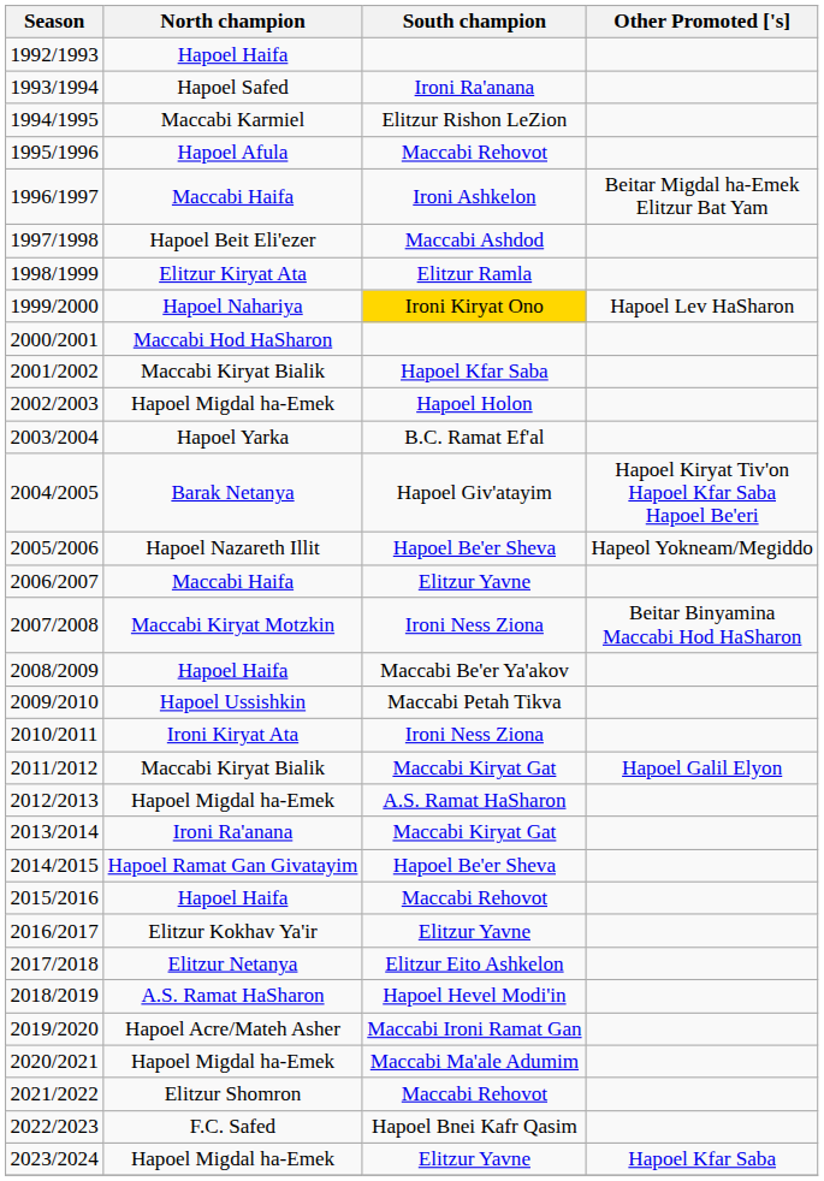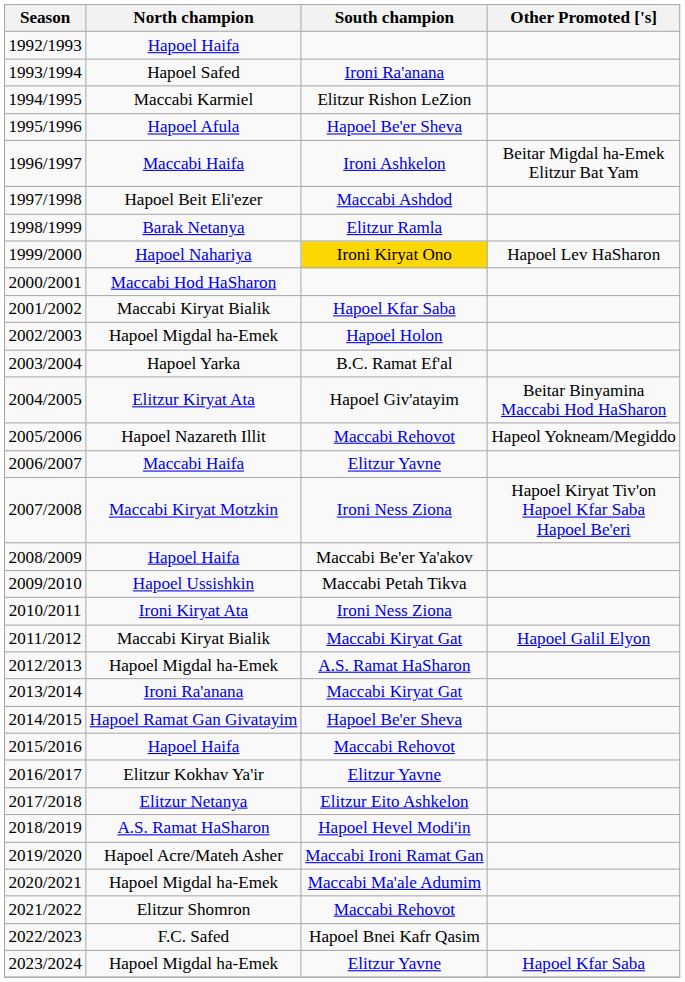 <table class="wikitable sortable" style="text-align:center">
 <tr>
 <th>Season</th>
 <th>North champion</th>
 <th>South champion</th>
 <th>Other Promoted ['s]</th>
 </tr>
 <tr>
 <td>1992/1993</td>
 <td><a href='#'>Hapoel Haifa</a></td>
 <td></td>
 <td></td>
 </tr>
 <tr>
 <td>1993/1994</td>
 <td>Hapoel Safed</td>
 <td><a href='#'>Ironi Ra'anana</a></td>
 <td></td>
 </tr>
 <tr>
 <td>1994/1995</td>
 <td>Maccabi Karmiel</td>
 <td>Elitzur Rishon LeZion</td>
 <td></td>
 </tr>
 <tr>
 <td>1995/1996</td>
 <td><a href='#'>Hapoel Afula</a></td>
-<td><a href='#'>Maccabi Rehovot</a></td>
+<td><a href='#'>Hapoel Be'er Sheva</a></td>
 <td></td>
 </tr>
 <tr>
 <td>1996/1997</td>
 <td><a href='#'>Maccabi Haifa</a></td>
 <td><a href='#'>Ironi Ashkelon</a></td>
 <td>Beitar Migdal ha-Emek<br> Elitzur Bat Yam</td>
 </tr>
 <tr>
 <td>1997/1998</td>
 <td>Hapoel Beit Eli'ezer</td>
 <td><a href='#'>Maccabi Ashdod</a></td>
 <td></td>
 </tr>
 <tr>
 <td>1998/1999</td>
-<td><a href='#'>Elitzur Kiryat Ata</a></td>
+<td><a href='#'>Barak Netanya</a></td>
 <td><a href='#'>Elitzur Ramla</a></td>
 <td></td>
 </tr>
 <tr>
 <td>1999/2000</td>
 <td><a href='#'>Hapoel Nahariya</a></td>
 <td style="background: gold;">Ironi Kiryat Ono</td>
 <td>Hapoel Lev HaSharon</td>
 </tr>
 <tr>
 <td>2000/2001</td>
 <td><a href='#'>Maccabi Hod HaSharon</a></td>
 <td></td>
 <td></td>
 </tr>
 <tr>
 <td>2001/2002</td>
 <td>Maccabi Kiryat Bialik</td>
 <td><a href='#'>Hapoel Kfar Saba</a></td>
 <td></td>
 </tr>
 <tr>
 <td>2002/2003</td>
 <td>Hapoel Migdal ha-Emek</td>
 <td><a href='#'>Hapoel Holon</a></td>
 <td></td>
 </tr>
 <tr>
 <td>2003/2004</td>
 <td>Hapoel Yarka</td>
 <td>B.C. Ramat Ef'al</td>
 <td></td>
 </tr>
 <tr>
 <td>2004/2005</td>
-<td><a href='#'>Barak Netanya</a></td>
+<td><a href='#'>Elitzur Kiryat Ata</a></td>
 <td>Hapoel Giv'atayim</td>
-<td>Hapoel Kiryat Tiv'on<br> <a href='#'>Hapoel Kfar Saba</a><br> <a href='#'>Hapoel Be'eri</a></td>
+<td>Beitar Binyamina<br> <a href='#'>Maccabi Hod HaSharon</a></td>
 </tr>
 <tr>
 <td>2005/2006</td>
 <td>Hapoel Nazareth Illit</td>
-<td><a href='#'>Hapoel Be'er Sheva</a></td>
+<td><a href='#'>Maccabi Rehovot</a></td>
 <td>Hapeol Yokneam/Megiddo</td>
 </tr>
 <tr>
 <td>2006/2007</td>
 <td><a href='#'>Maccabi Haifa</a></td>
 <td><a href='#'>Elitzur Yavne</a></td>
 <td></td>
 </tr>
 <tr>
 <td>2007/2008</td>
 <td><a href='#'>Maccabi Kiryat Motzkin</a></td>
 <td><a href='#'>Ironi Ness Ziona</a></td>
-<td>Beitar Binyamina<br> <a href='#'>Maccabi Hod HaSharon</a></td>
+<td>Hapoel Kiryat Tiv'on<br> <a href='#'>Hapoel Kfar Saba</a><br> <a href='#'>Hapoel Be'eri</a></td>
 </tr>
 <tr>
 <td>2008/2009</td>
 <td><a href='#'>Hapoel Haifa</a></td>
 <td>Maccabi Be'er Ya'akov</td>
 <td></td>
 </tr>
 <tr>
 <td>2009/2010</td>
 <td><a href='#'>Hapoel Ussishkin</a></td>
 <td>Maccabi Petah Tikva</td>
 <td></td>
 </tr>
 <tr>
 <td>2010/2011</td>
 <td><a href='#'>Ironi Kiryat Ata</a></td>
 <td><a href='#'>Ironi Ness Ziona</a></td>
 <td></td>
 </tr>
 <tr>
 <td>2011/2012</td>
 <td>Maccabi Kiryat Bialik</td>
 <td><a href='#'>Maccabi Kiryat Gat</a></td>
 <td><a href='#'>Hapoel Galil Elyon</a></td>
 </tr>
 <tr>
 <td>2012/2013</td>
 <td>Hapoel Migdal ha-Emek</td>
 <td><a href='#'>A.S. Ramat HaSharon</a></td>
 <td></td>
 </tr>
 <tr>
 <td>2013/2014</td>
 <td><a href='#'>Ironi Ra'anana</a></td>
 <td><a href='#'>Maccabi Kiryat Gat</a></td>
 <td></td>
 </tr>
 <tr>
 <td>2014/2015</td>
 <td><a href='#'>Hapoel Ramat Gan Givatayim</a></td>
 <td><a href='#'>Hapoel Be'er Sheva</a></td>
 <td></td>
 </tr>
 <tr>
 <td>2015/2016</td>
 <td><a href='#'>Hapoel Haifa</a></td>
 <td><a href='#'>Maccabi Rehovot</a></td>
 <td></td>
 </tr>
 <tr>
 <td>2016/2017</td>
 <td>Elitzur Kokhav Ya'ir</td>
 <td><a href='#'>Elitzur Yavne</a></td>
 <td></td>
 </tr>
 <tr>
 <td>2017/2018</td>
 <td><a href='#'>Elitzur Netanya</a></td>
 <td><a href='#'>Elitzur Eito Ashkelon</a></td>
 <td></td>
 </tr>
 <tr>
 <td>2018/2019</td>
 <td><a href='#'>A.S. Ramat HaSharon</a></td>
 <td><a href='#'>Hapoel Hevel Modi'in</a></td>
 <td></td>
 </tr>
 <tr>
 <td>2019/2020</td>
 <td>Hapoel Acre/Mateh Asher</td>
 <td><a href='#'>Maccabi Ironi Ramat Gan</a></td>
 <td></td>
 </tr>
 <tr>
 <td>2020/2021</td>
 <td>Hapoel Migdal ha-Emek</td>
 <td><a href='#'>Maccabi Ma'ale Adumim</a></td>
 <td></td>
 </tr>
 <tr>
 <td>2021/2022</td>
 <td>Elitzur Shomron</td>
 <td><a href='#'>Maccabi Rehovot</a></td>
 <td></td>
 </tr>
 <tr>
 <td>2022/2023</td>
 <td>F.C. Safed</td>
 <td>Hapoel Bnei Kafr Qasim</td>
 <td></td>
 </tr>
 <tr>
 <td>2023/2024</td>
 <td>Hapoel Migdal ha-Emek</td>
 <td><a href='#'>Elitzur Yavne</a></td>
 <td><a href='#'>Hapoel Kfar Saba</a></td>
 </tr>
 <tr>
 </tr>
 </table>
